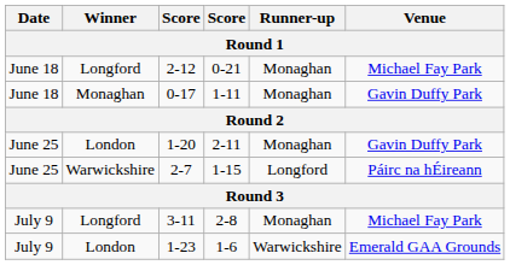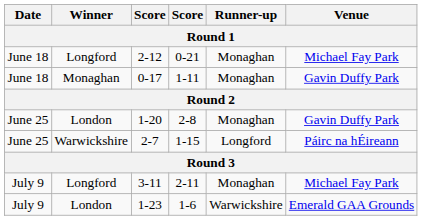 <table class="wikitable">
 <tr>
 <th>Date</th>
 <th>Winner</th>
 <th>Score</th>
 <th>Score</th>
 <th>Runner-up</th>
 <th>Venue</th>
 </tr>
 <tr>
 <th colspan="6">Round 1</th>
 </tr>
 <tr align="center">
 <td>June 18</td>
 <td>Longford</td>
 <td>2-12</td>
 <td>0-21</td>
 <td>Monaghan</td>
 <td><a href='#'>Michael Fay Park</a></td>
 </tr>
 <tr align="center">
 <td>June 18</td>
 <td>Monaghan</td>
 <td>0-17</td>
 <td>1-11</td>
 <td>Monaghan</td>
 <td><a href='#'>Gavin Duffy Park</a></td>
 </tr>
 <tr>
 <th colspan="6">Round 2</th>
 </tr>
 <tr align="center">
 <td>June 25</td>
 <td>London</td>
 <td>1-20</td>
-<td>2-11</td>
+<td>2-8</td>
 <td>Monaghan</td>
 <td><a href='#'>Gavin Duffy Park</a></td>
 </tr>
 <tr align="center">
 <td>June 25</td>
 <td>Warwickshire</td>
 <td>2-7</td>
 <td>1-15</td>
 <td>Longford</td>
 <td><a href='#'>Páirc na hÉireann</a></td>
 </tr>
 <tr>
 <th colspan="6">Round 3</th>
 </tr>
 <tr align="center">
 <td>July 9</td>
 <td>Longford</td>
 <td>3-11</td>
-<td>2-8</td>
+<td>2-11</td>
 <td>Monaghan</td>
 <td><a href='#'>Michael Fay Park</a></td>
 </tr>
 <tr align="center">
 <td>July 9</td>
 <td>London</td>
 <td>1-23</td>
 <td>1-6</td>
 <td>Warwickshire</td>
 <td><a href='#'>Emerald GAA Grounds</a></td>
 </tr>
 </table>
